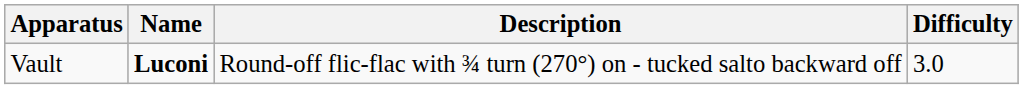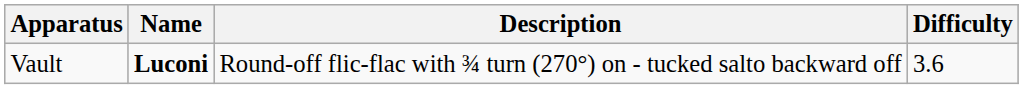 <table class="wikitable">
 <tr>
 <th>Apparatus</th>
 <th>Name</th>
 <th>Description</th>
 <th>Difficulty</th>
 </tr>
 <tr>
 <td>Vault</td>
 <td><strong>Luconi</strong></td>
 <td>Round-off flic-flac with ¾ turn (270°) on - tucked salto backward off</td>
-<td>3.0</td>
+<td>3.6</td>
 </tr>
 </table>
